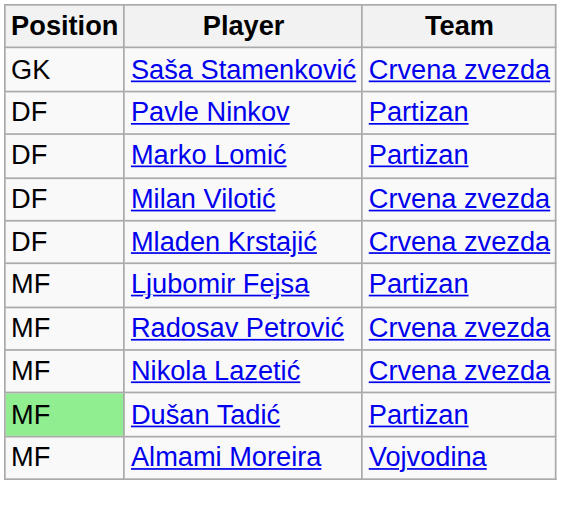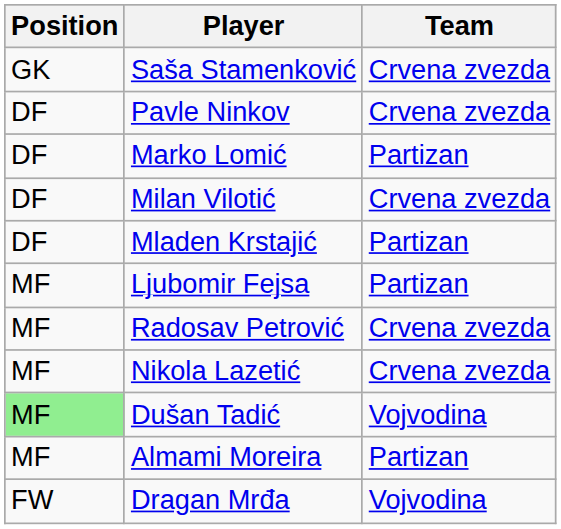 <table class="wikitable">
 <tr>
 <th>Position</th>
 <th>Player</th>
 <th>Team</th>
 </tr>
 <tr>
 <td>GK</td>
 <td> <a href='#'>Saša Stamenković</a></td>
 <td><a href='#'>Crvena zvezda</a></td>
 </tr>
 <tr>
 <td>DF</td>
 <td> <a href='#'>Pavle Ninkov</a></td>
-<td><a href='#'>Partizan</a></td>
+<td><a href='#'>Crvena zvezda</a></td>
 </tr>
 <tr>
 <td>DF</td>
 <td> <a href='#'>Marko Lomić</a></td>
 <td><a href='#'>Partizan</a></td>
 </tr>
 <tr>
 <td>DF</td>
 <td> <a href='#'>Milan Vilotić</a></td>
 <td><a href='#'>Crvena zvezda</a></td>
 </tr>
 <tr>
 <td>DF</td>
 <td> <a href='#'>Mladen Krstajić</a></td>
-<td><a href='#'>Crvena zvezda</a></td>
+<td><a href='#'>Partizan</a></td>
 </tr>
 <tr>
 <td>MF</td>
 <td> <a href='#'>Ljubomir Fejsa</a></td>
 <td><a href='#'>Partizan</a></td>
 </tr>
 <tr>
 <td>MF</td>
 <td> <a href='#'>Radosav Petrović</a></td>
 <td><a href='#'>Crvena zvezda</a></td>
 </tr>
 <tr>
 <td>MF</td>
 <td> <a href='#'>Nikola Lazetić</a></td>
 <td><a href='#'>Crvena zvezda</a></td>
 </tr>
 <tr>
 <td style="background: lightgreen;">MF</td>
 <td> <a href='#'>Dušan Tadić</a></td>
-<td><a href='#'>Partizan</a></td>
+<td><a href='#'>Vojvodina</a></td>
 </tr>
 <tr>
 <td>MF</td>
 <td> <a href='#'>Almami Moreira</a></td>
+<td><a href='#'>Partizan</a></td>
+</tr>
+<tr>
+<td>FW</td>
+<td> <a href='#'>Dragan Mrđa</a></td>
 <td><a href='#'>Vojvodina</a></td>
 </tr>
 </table>
